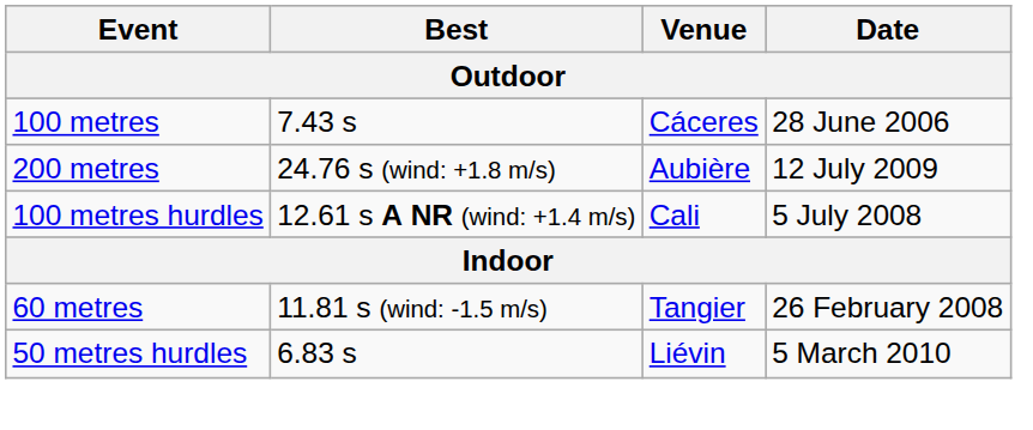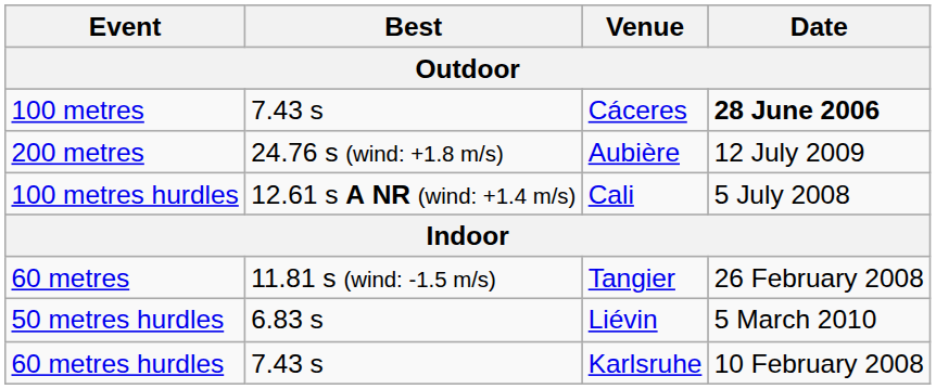 <table class="wikitable" style="border-collapse: collapse; font-size: 95%;">
 <tr>
 <th>Event</th>
 <th>Best</th>
 <th>Venue</th>
 <th>Date</th>
 </tr>
 <tr>
 <th bgcolor="#eeeeee" colspan="4"><strong>Outdoor</strong></th>
 </tr>
 <tr>
 <td><a href='#'>100 metres</a></td>
 <td>7.43 s</td>
 <td> <a href='#'>Cáceres</a></td>
-<td>28 June 2006</td>
+<td><strong>28 June 2006</strong></td>
 </tr>
 <tr>
 <td><a href='#'>200 metres</a></td>
 <td>24.76 s  <small>(wind: +1.8 m/s)</small></td>
 <td> <a href='#'>Aubière</a></td>
 <td>12 July 2009</td>
 </tr>
 <tr>
 <td><a href='#'>100 metres hurdles</a></td>
 <td>12.61 s <strong>A</strong> <strong>NR</strong> <small>(wind: +1.4 m/s)</small></td>
 <td> <a href='#'>Cali</a></td>
 <td>5 July 2008</td>
 </tr>
 <tr>
 <th bgcolor="#eeeeee" colspan="4"><strong>Indoor</strong></th>
 </tr>
 <tr>
 <td><a href='#'>60 metres</a></td>
 <td>11.81 s  <small>(wind: -1.5 m/s)</small></td>
 <td> <a href='#'>Tangier</a></td>
 <td>26 February 2008</td>
 </tr>
 <tr>
 <td><a href='#'>50 metres hurdles</a></td>
 <td>6.83 s</td>
 <td> <a href='#'>Liévin</a></td>
 <td>5 March 2010</td>
 </tr>
+<tr>
+<td><a href='#'>60 metres hurdles</a></td>
+<td>7.43 s</td>
+<td> <a href='#'>Karlsruhe</a></td>
+<td>10 February 2008</td>
+</tr>
 </table>
